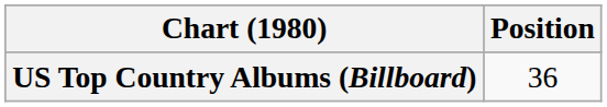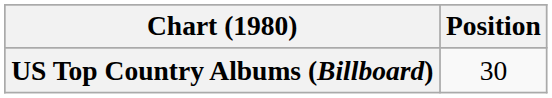 <table class="wikitable plainrowheaders" style="text-align:center">
 <tr>
 <th scope="col">Chart (1980)</th>
 <th scope="col">Position</th>
 </tr>
 <tr>
 <th scope="row">US Top Country Albums (<em>Billboard</em>)</th>
-<td>36</td>
+<td>30</td>
 </tr>
 </table>
